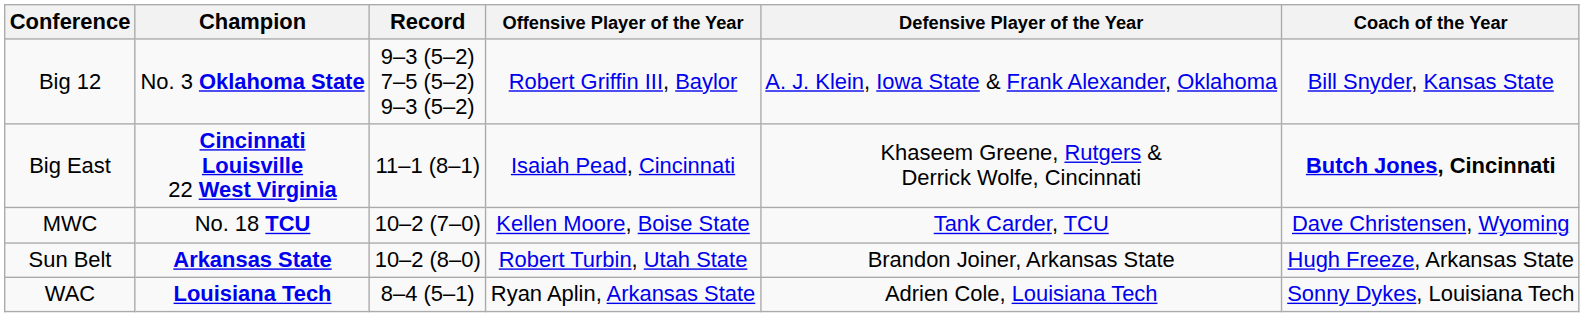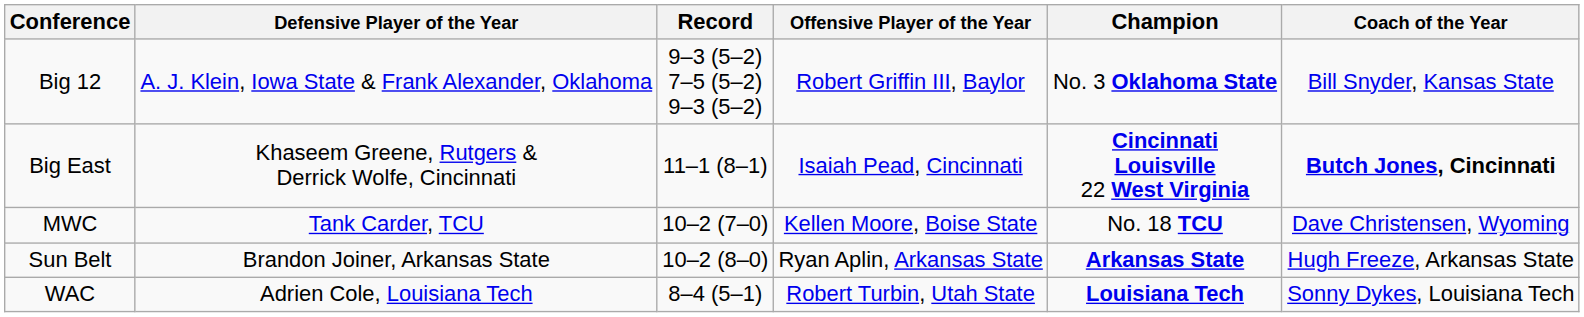 <table class="wikitable" style="text-align:center;">
 <tr>
 <th>Conference</th>
-<th>Champion</th>
+<th><small>Defensive Player of the Year</small></th>
 <th>Record</th>
 <th><small>Offensive Player of the Year</small></th>
-<th><small>Defensive Player of the Year</small></th>
+<th>Champion</th>
 <th><small>Coach of the Year</small></th>
 </tr>
 <tr>
 <td>Big 12</td>
-<td>No. 3 <a href='#'><strong>Oklahoma State</strong></a></td>
+<td><a href='#'>A. J. Klein</a>, <a href='#'>Iowa State</a> & <a href='#'>Frank Alexander</a>, <a href='#'>Oklahoma</a></td>
 <td>9–3 (5–2)<br>7–5 (5–2)<br>9–3 (5–2)</td>
 <td><a href='#'>Robert Griffin III</a>, <a href='#'>Baylor</a></td>
-<td><a href='#'>A. J. Klein</a>, <a href='#'>Iowa State</a> & <a href='#'>Frank Alexander</a>, <a href='#'>Oklahoma</a></td>
+<td>No. 3 <a href='#'><strong>Oklahoma State</strong></a></td>
 <td><a href='#'>Bill Snyder</a>, <a href='#'>Kansas State</a></td>
 </tr>
 <tr>
 <td>Big East</td>
-<td><strong><a href='#'>Cincinnati</a> <br> <a href='#'>Louisville</a></strong><br>22 <strong><a href='#'>West Virginia</a></strong></td>
+<td>Khaseem Greene, <a href='#'>Rutgers</a> &<br> Derrick Wolfe, Cincinnati</td>
 <td>11–1 (8–1)</td>
 <td><a href='#'>Isaiah Pead</a>, <a href='#'>Cincinnati</a></td>
-<td>Khaseem Greene, <a href='#'>Rutgers</a> &<br> Derrick Wolfe, Cincinnati</td>
+<td><strong><a href='#'>Cincinnati</a> <br> <a href='#'>Louisville</a></strong><br>22 <strong><a href='#'>West Virginia</a></strong></td>
 <td><strong><a href='#'>Butch Jones</a>, Cincinnati</strong></td>
 </tr>
 <tr>
 <td>MWC</td>
-<td>No. 18 <a href='#'><strong>TCU</strong></a></td>
+<td><a href='#'>Tank Carder</a>, <a href='#'>TCU</a></td>
 <td>10–2 (7–0)</td>
 <td><a href='#'>Kellen Moore</a>, <a href='#'>Boise State</a></td>
-<td><a href='#'>Tank Carder</a>, <a href='#'>TCU</a></td>
+<td>No. 18 <a href='#'><strong>TCU</strong></a></td>
 <td><a href='#'>Dave Christensen</a>, <a href='#'>Wyoming</a></td>
 </tr>
 <tr>
 <td>Sun Belt</td>
+<td>Brandon Joiner, Arkansas State</td>
+<td>10–2 (8–0)</td>
+<td>Ryan Aplin, <a href='#'>Arkansas State</a></td>
 <td><a href='#'><strong>Arkansas State</strong></a></td>
-<td>10–2 (8–0)</td>
-<td><a href='#'>Robert Turbin</a>, <a href='#'>Utah State</a></td>
-<td>Brandon Joiner, Arkansas State</td>
 <td><a href='#'>Hugh Freeze</a>, Arkansas State</td>
 </tr>
 <tr>
 <td>WAC</td>
+<td>Adrien Cole, <a href='#'>Louisiana Tech</a></td>
+<td>8–4 (5–1)</td>
+<td><a href='#'>Robert Turbin</a>, <a href='#'>Utah State</a></td>
 <td><a href='#'><strong>Louisiana Tech</strong></a></td>
-<td>8–4 (5–1)</td>
-<td>Ryan Aplin, <a href='#'>Arkansas State</a></td>
-<td>Adrien Cole, <a href='#'>Louisiana Tech</a></td>
 <td><a href='#'>Sonny Dykes</a>, Louisiana Tech</td>
 </tr>
 </table>
